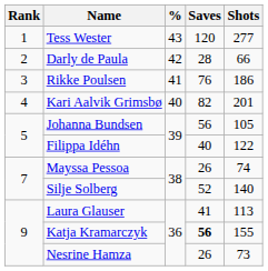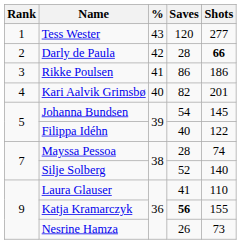 <table class="wikitable sortable" style="text-align: center;">
 <tr>
 <th>Rank</th>
 <th>Name</th>
 <th>%</th>
 <th>Saves</th>
 <th>Shots</th>
 </tr>
 <tr>
 <td>1</td>
 <td align="left"> <a href='#'>Tess Wester</a></td>
 <td>43</td>
 <td>120</td>
 <td>277</td>
 </tr>
 <tr>
 <td>2</td>
 <td align="left"> <a href='#'>Darly de Paula</a></td>
 <td>42</td>
 <td>28</td>
-<td>66</td>
+<td><strong>66</strong></td>
 </tr>
 <tr>
 <td>3</td>
 <td align="left"> <a href='#'>Rikke Poulsen</a></td>
 <td>41</td>
-<td>76</td>
+<td>86</td>
 <td>186</td>
 </tr>
 <tr>
 <td>4</td>
 <td align="left"> <a href='#'>Kari Aalvik Grimsbø</a></td>
 <td>40</td>
 <td>82</td>
 <td>201</td>
 </tr>
 <tr>
 <td rowspan=2>5</td>
 <td align="left"> <a href='#'>Johanna Bundsen</a></td>
 <td rowspan=2>39</td>
-<td>56</td>
-<td>105</td>
+<td>54</td>
+<td>145</td>
 </tr>
 <tr>
 <td align="left"> <a href='#'>Filippa Idéhn</a></td>
 <td>40</td>
 <td>122</td>
 </tr>
 <tr>
 <td rowspan=2>7</td>
 <td align="left"> <a href='#'>Mayssa Pessoa</a></td>
 <td rowspan=2>38</td>
-<td>26</td>
+<td>28</td>
 <td>74</td>
 </tr>
 <tr>
 <td align="left"> <a href='#'>Silje Solberg</a></td>
 <td>52</td>
 <td>140</td>
 </tr>
 <tr>
 <td rowspan=3>9</td>
 <td align="left"> <a href='#'>Laura Glauser</a></td>
 <td rowspan=3>36</td>
 <td>41</td>
-<td>113</td>
+<td>110</td>
 </tr>
 <tr>
 <td align="left"> <a href='#'>Katja Kramarczyk</a></td>
 <td><strong>56</strong></td>
 <td>155</td>
 </tr>
 <tr>
 <td align="left"> <a href='#'>Nesrine Hamza</a></td>
 <td>26</td>
 <td>73</td>
 </tr>
 </table>
